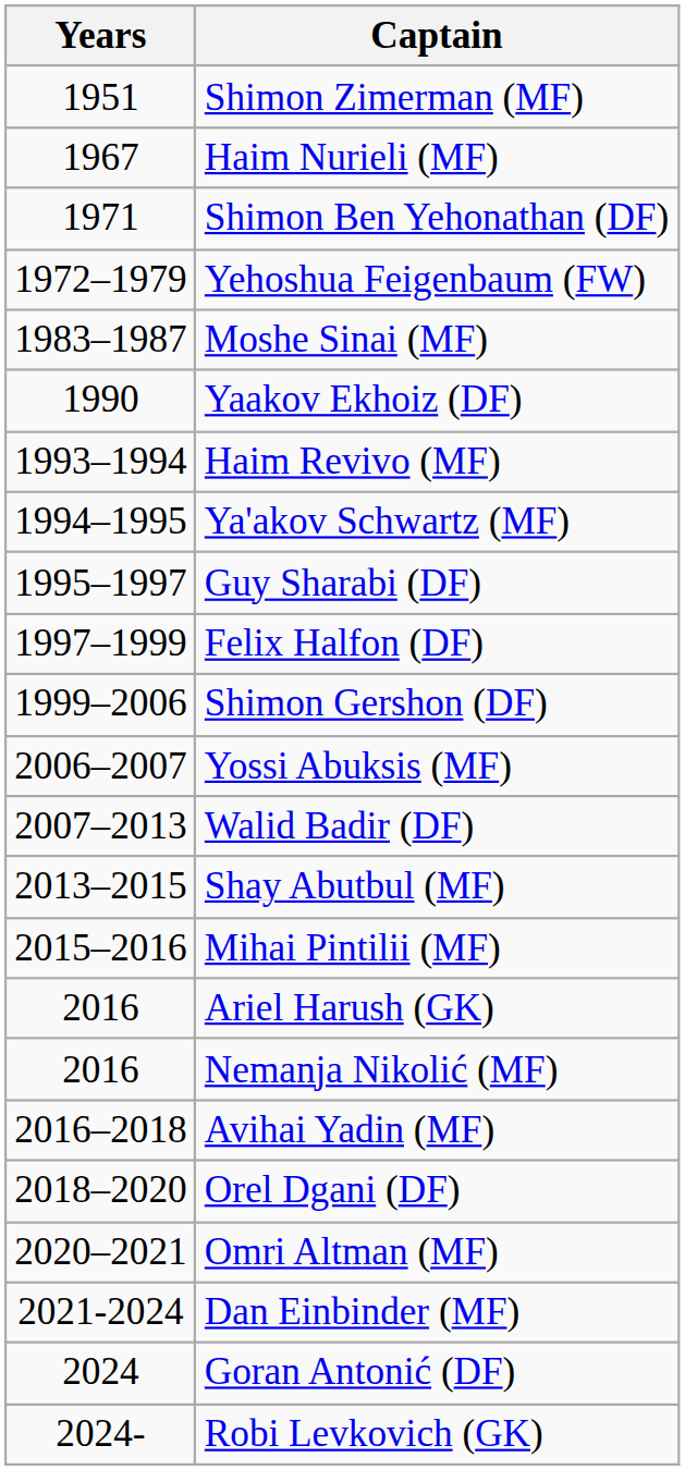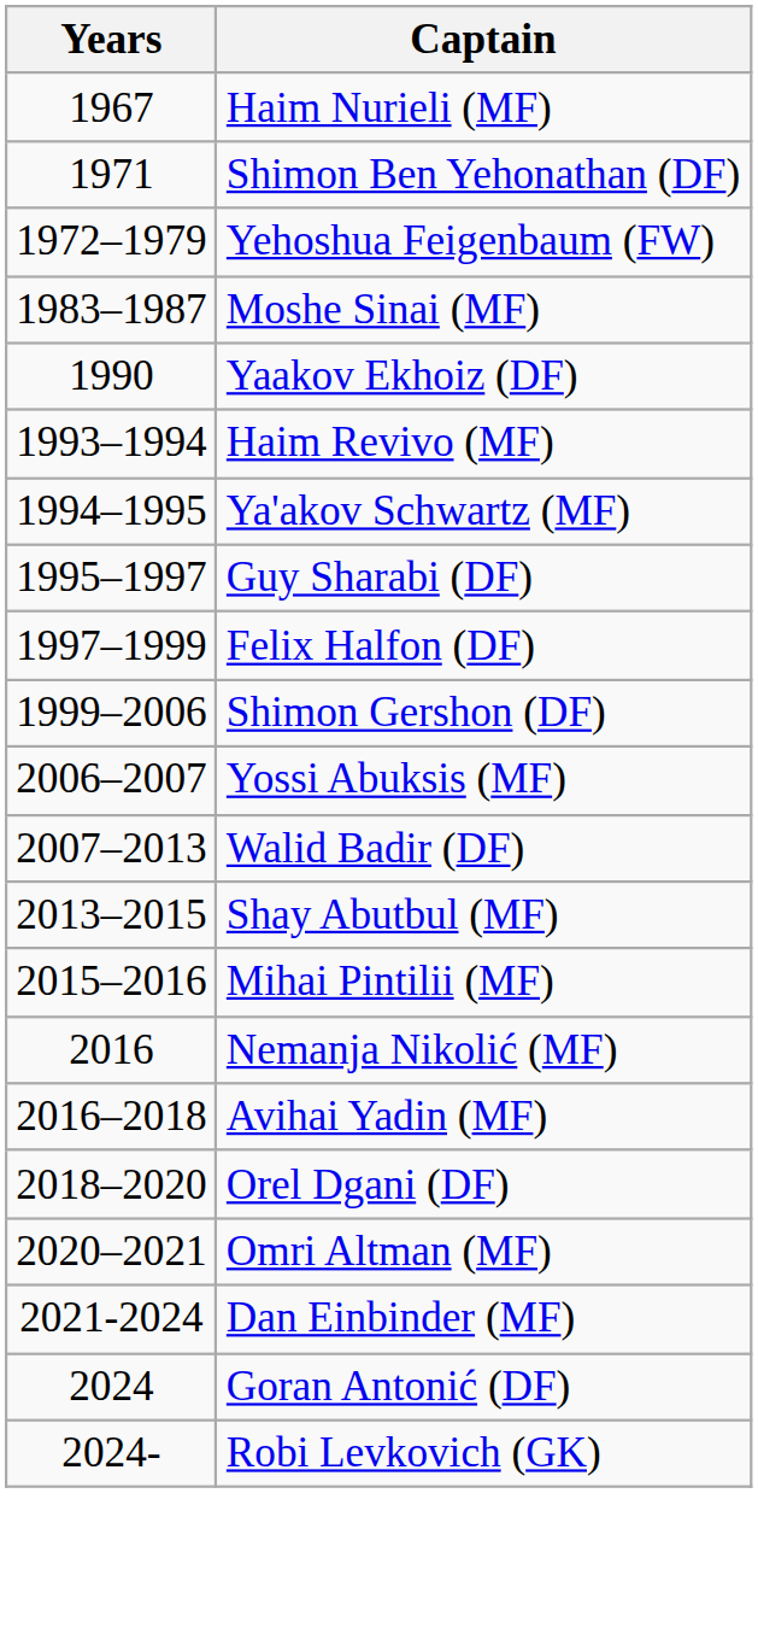 <table class="wikitable">
 <tr>
 <th>Years</th>
 <th>Captain</th>
-</tr>
-<tr>
-<td align=center>1951</td>
-<td> <a href='#'>Shimon Zimerman</a> (<a href='#'>MF</a>)</td>
 </tr>
 <tr>
 <td align=center>1967</td>
 <td> <a href='#'>Haim Nurieli</a> (<a href='#'>MF</a>)</td>
 </tr>
 <tr>
 <td align=center>1971</td>
 <td> <a href='#'>Shimon Ben Yehonathan</a> (<a href='#'>DF</a>)</td>
 </tr>
 <tr>
 <td align=center>1972–1979</td>
 <td> <a href='#'>Yehoshua Feigenbaum</a> (<a href='#'>FW</a>)</td>
 </tr>
 <tr>
 <td align=center>1983–1987</td>
 <td> <a href='#'>Moshe Sinai</a> (<a href='#'>MF</a>)</td>
 </tr>
 <tr>
 <td align=center>1990</td>
 <td> <a href='#'>Yaakov Ekhoiz</a> (<a href='#'>DF</a>)</td>
 </tr>
 <tr>
 <td align=center>1993–1994</td>
 <td> <a href='#'>Haim Revivo</a> (<a href='#'>MF</a>)</td>
 </tr>
 <tr>
 <td align=center>1994–1995</td>
 <td> <a href='#'>Ya'akov Schwartz</a> (<a href='#'>MF</a>)</td>
 </tr>
 <tr>
 <td align=center>1995–1997</td>
 <td> <a href='#'>Guy Sharabi</a> (<a href='#'>DF</a>)</td>
 </tr>
 <tr>
 <td align=center>1997–1999</td>
 <td> <a href='#'>Felix Halfon</a> (<a href='#'>DF</a>)</td>
 </tr>
 <tr>
 <td align=center>1999–2006</td>
 <td> <a href='#'>Shimon Gershon</a> (<a href='#'>DF</a>)</td>
 </tr>
 <tr>
 <td align=center>2006–2007</td>
 <td> <a href='#'>Yossi Abuksis</a> (<a href='#'>MF</a>)</td>
 </tr>
 <tr>
 <td align=center>2007–2013</td>
 <td> <a href='#'>Walid Badir</a> (<a href='#'>DF</a>)</td>
 </tr>
 <tr>
 <td align=center>2013–2015</td>
 <td> <a href='#'>Shay Abutbul</a> (<a href='#'>MF</a>)</td>
 </tr>
 <tr>
 <td align=center>2015–2016</td>
 <td> <a href='#'>Mihai Pintilii</a> (<a href='#'>MF</a>)</td>
 </tr>
 <tr>
 <td align=center>2016</td>
-<td> <a href='#'>Ariel Harush</a> (<a href='#'>GK</a>)</td>
-</tr>
-<tr>
-<td align=center>2016</td>
 <td> <a href='#'>Nemanja Nikolić</a> (<a href='#'>MF</a>)</td>
 </tr>
 <tr>
 <td align=center>2016–2018</td>
 <td> <a href='#'>Avihai Yadin</a> (<a href='#'>MF</a>)</td>
 </tr>
 <tr>
 <td align=center>2018–2020</td>
 <td> <a href='#'>Orel Dgani</a> (<a href='#'>DF</a>)</td>
 </tr>
 <tr>
 <td align=center>2020–2021</td>
 <td> <a href='#'>Omri Altman</a> (<a href='#'>MF</a>)</td>
 </tr>
 <tr>
 <td align=center>2021-2024</td>
 <td> <a href='#'>Dan Einbinder</a> (<a href='#'>MF</a>)</td>
 </tr>
 <tr>
 <td align=center>2024</td>
 <td> <a href='#'>Goran Antonić</a> (<a href='#'>DF</a>)</td>
 </tr>
 <tr>
 <td align=center>2024-</td>
 <td> <a href='#'>Robi Levkovich</a> (<a href='#'>GK</a>)</td>
 </tr>
 </table>
